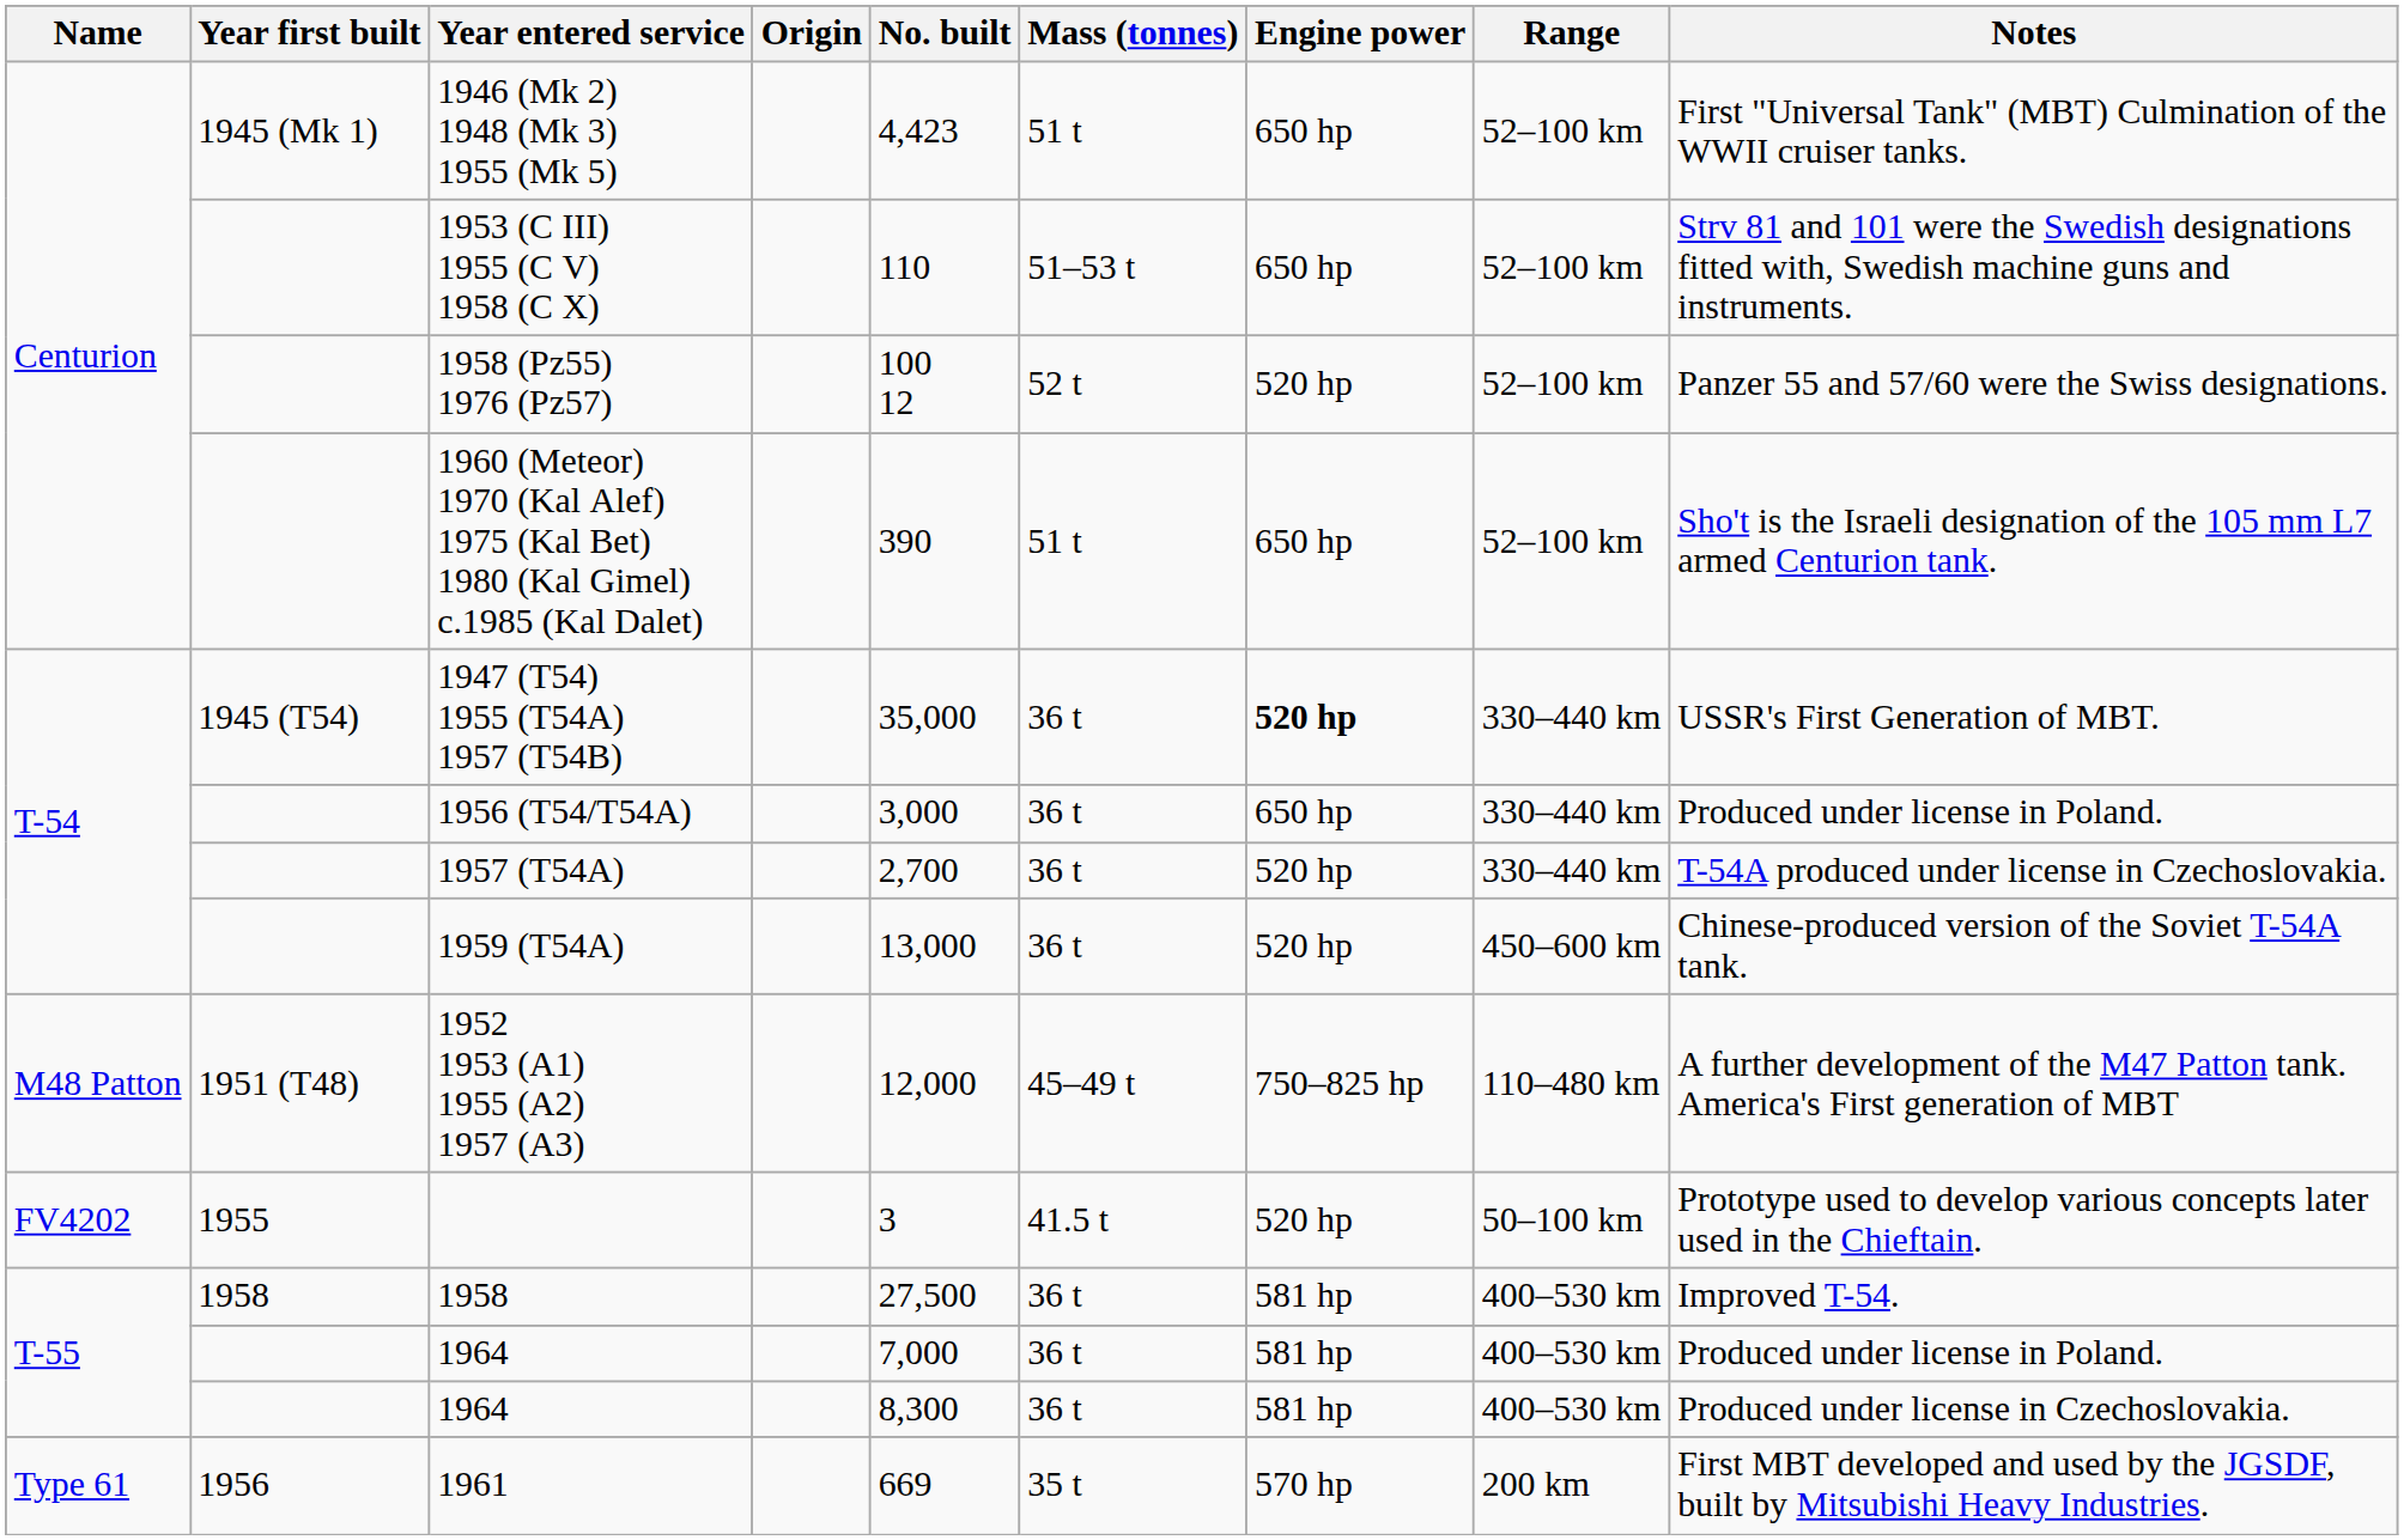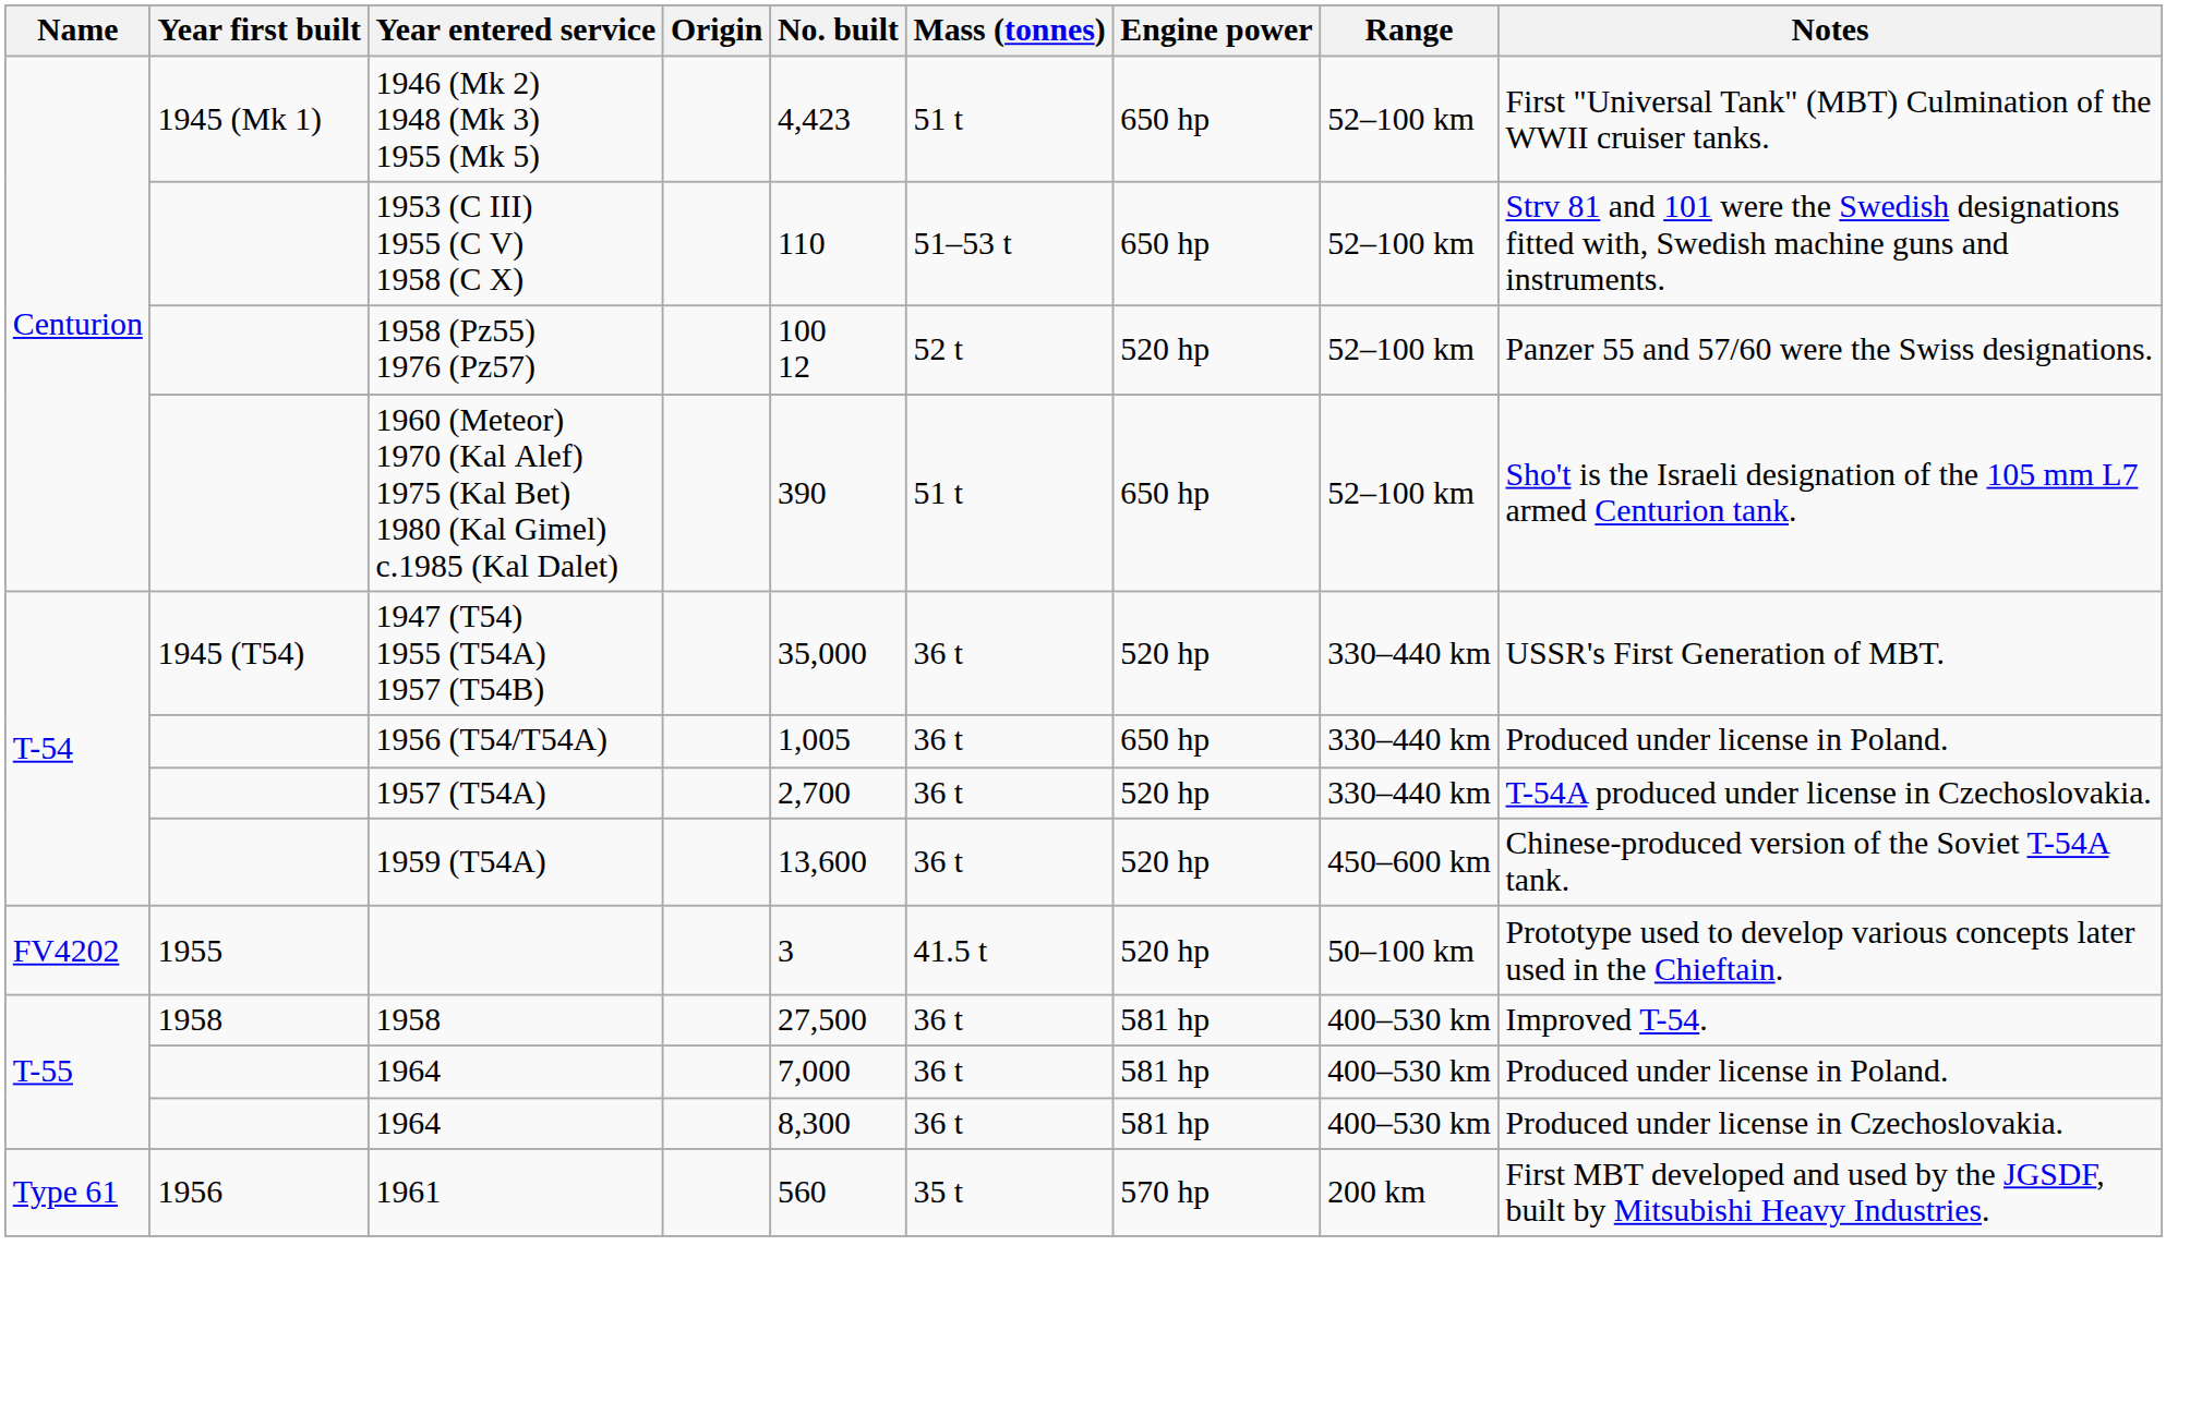 <table class="wikitable sortable sticky-header">
 <tr>
 <th scope="col">Name</th>
 <th>Year first built</th>
 <th scope="col">Year entered service</th>
 <th scope="col">Origin</th>
 <th scope="col">No. built</th>
 <th scope="col">Mass (<a href='#'>tonnes</a>)</th>
 <th scope="col">Engine power</th>
 <th scope="col">Range</th>
 <th scope="col" style=width:20em>Notes</th>
 </tr>
 <tr>
 <td rowspan="4"><a href='#'>Centurion</a></td>
 <td>1945 (Mk 1)</td>
 <td>1946 (Mk 2)<br>1948 (Mk 3)<br>1955 (Mk 5)</td>
 <td></td>
 <td>4,423</td>
 <td>51 t</td>
 <td>650 hp</td>
 <td>52–100 km</td>
 <td>First "Universal Tank" (MBT) Culmination of the WWII cruiser tanks.</td>
 </tr>
 <tr>
 <td></td>
 <td>1953 (C III)<br>1955 (C V)<br>1958 (C X)</td>
 <td></td>
 <td>110</td>
 <td>51–53 t</td>
 <td>650 hp</td>
 <td>52–100 km</td>
 <td><a href='#'>Strv 81</a> and <a href='#'>101</a> were the <a href='#'>Swedish</a> designations fitted with, Swedish machine guns and instruments.</td>
 </tr>
 <tr>
 <td></td>
 <td>1958 (Pz55)<br>1976 (Pz57)</td>
 <td></td>
 <td>100<br>12</td>
 <td>52 t</td>
 <td>520 hp</td>
 <td>52–100 km</td>
 <td>Panzer 55 and 57/60 were the Swiss designations.</td>
 </tr>
 <tr>
 <td></td>
 <td>1960 (Meteor)<br>1970 (Kal Alef)<br>1975 (Kal Bet)<br>1980 (Kal Gimel)<br>c.1985 (Kal Dalet)</td>
 <td></td>
 <td>390</td>
 <td>51 t</td>
 <td>650 hp</td>
 <td>52–100 km</td>
 <td><a href='#'>Sho't</a> is the Israeli designation of the <a href='#'>105 mm L7</a> armed <a href='#'>Centurion tank</a>.</td>
 </tr>
 <tr>
 <td rowspan="4"><a href='#'>T-54</a></td>
 <td>1945 (T54)</td>
 <td>1947 (T54)<br>1955 (T54A)<br>1957 (T54B)</td>
 <td></td>
 <td>35,000</td>
 <td>36 t</td>
-<td><strong>520 hp</strong></td>
+<td>520 hp</td>
 <td>330–440 km</td>
 <td>USSR's First Generation of MBT.</td>
 </tr>
 <tr>
 <td></td>
 <td>1956 (T54/T54A)</td>
 <td></td>
-<td>3,000</td>
+<td>1,005</td>
 <td>36 t</td>
 <td>650 hp</td>
 <td>330–440 km</td>
 <td>Produced under license in Poland.</td>
 </tr>
 <tr>
 <td></td>
 <td>1957 (T54A)</td>
 <td></td>
 <td>2,700</td>
 <td>36 t</td>
 <td>520 hp</td>
 <td>330–440 km</td>
 <td><a href='#'>T-54A</a> produced under license in Czechoslovakia.</td>
 </tr>
 <tr>
 <td></td>
 <td>1959 (T54A)</td>
 <td></td>
-<td>13,000</td>
+<td>13,600</td>
 <td>36 t</td>
 <td>520 hp</td>
 <td>450–600 km</td>
 <td>Chinese-produced version of the Soviet <a href='#'>T-54A</a> tank.</td>
-</tr>
-<tr>
-<td><a href='#'>M48 Patton</a></td>
-<td>1951 (T48)</td>
-<td>1952 <br>1953 (A1) <br>1955 (A2) <br>1957 (A3)</td>
-<td></td>
-<td>12,000</td>
-<td>45–49 t</td>
-<td>750–825 hp</td>
-<td>110–480 km</td>
-<td>A further development of the <a href='#'>M47 Patton</a> tank. America's First generation of MBT</td>
 </tr>
 <tr>
 <td><a href='#'>FV4202</a></td>
 <td>1955</td>
 <td></td>
 <td></td>
 <td>3</td>
 <td>41.5 t</td>
 <td>520 hp</td>
 <td>50–100 km</td>
 <td>Prototype used to develop various concepts later used in the <a href='#'>Chieftain</a>.</td>
 </tr>
 <tr>
 <td rowspan="3"><a href='#'>T-55</a></td>
 <td>1958</td>
 <td>1958</td>
 <td></td>
 <td>27,500</td>
 <td>36 t</td>
 <td>581 hp</td>
 <td>400–530 km</td>
 <td>Improved <a href='#'>T-54</a>.</td>
 </tr>
 <tr>
 <td></td>
 <td>1964</td>
 <td></td>
 <td>7,000</td>
 <td>36 t</td>
 <td>581 hp</td>
 <td>400–530 km</td>
 <td>Produced under license in Poland.</td>
 </tr>
 <tr>
 <td></td>
 <td>1964</td>
 <td></td>
 <td>8,300</td>
 <td>36 t</td>
 <td>581 hp</td>
 <td>400–530 km</td>
 <td>Produced under license in Czechoslovakia.</td>
 </tr>
 <tr>
 <td><a href='#'>Type 61</a></td>
 <td>1956</td>
 <td>1961</td>
 <td></td>
-<td>669</td>
+<td>560</td>
 <td>35 t</td>
 <td>570 hp</td>
 <td>200 km</td>
 <td>First MBT developed and used by the <a href='#'>JGSDF</a>, built by <a href='#'>Mitsubishi Heavy Industries</a>.</td>
 </tr>
 </table>
